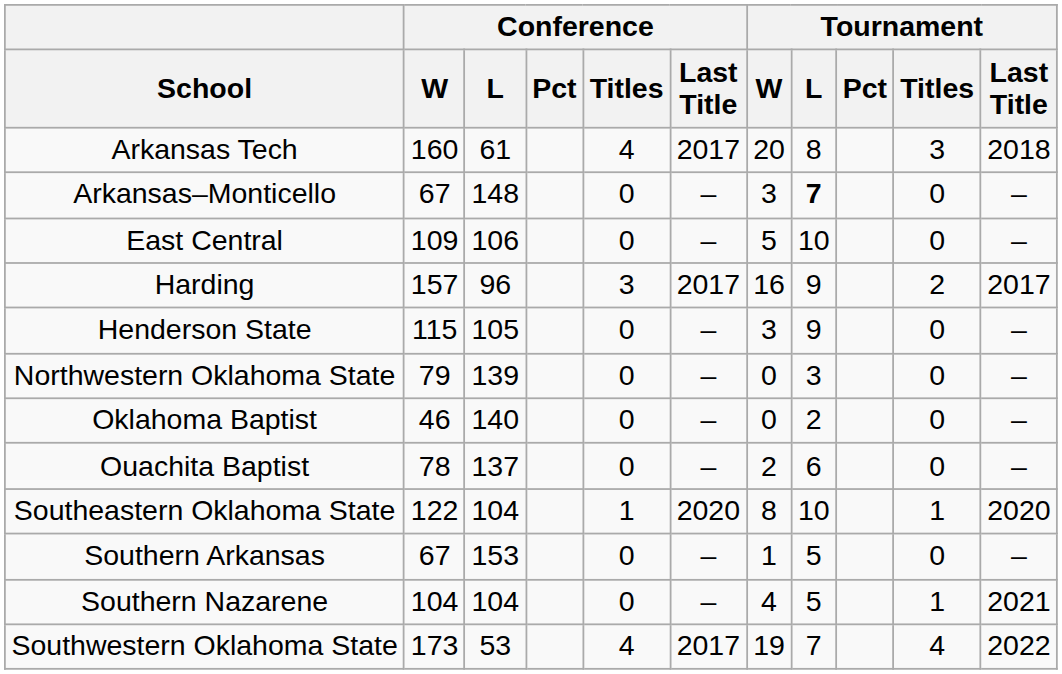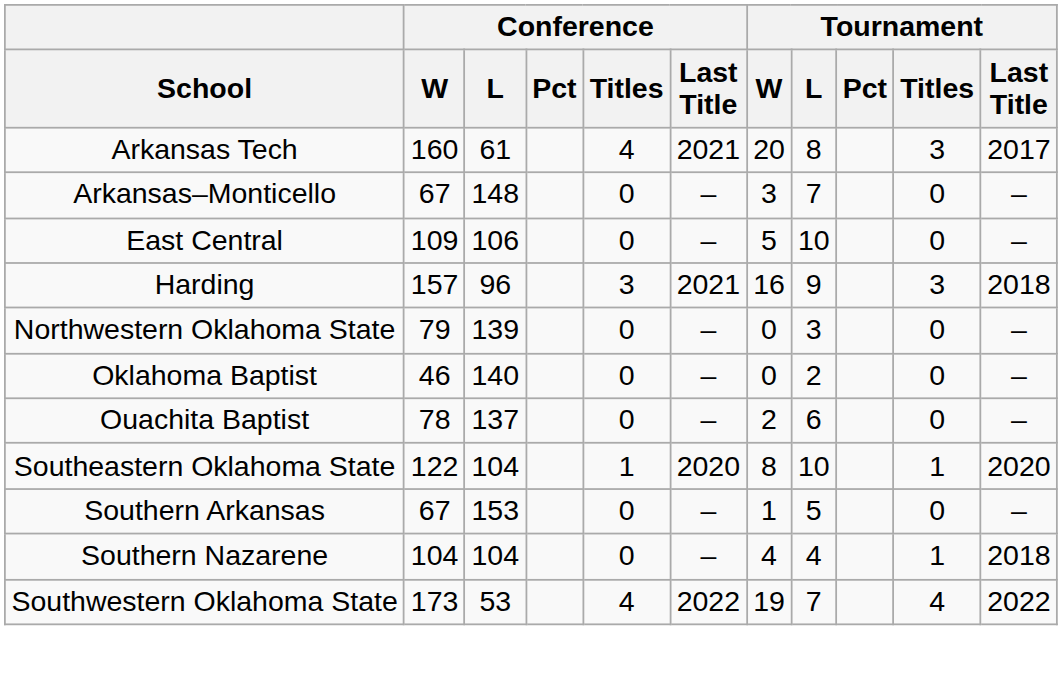 <table class="wikitable sortable" style=text-align:center>
 <tr>
 <th></th>
 <th colspan=5>Conference</th>
 <th colspan=5>Tournament</th>
 </tr>
 <tr>
 <th>School</th>
 <th>W</th>
 <th>L</th>
 <th>Pct</th>
 <th>Titles</th>
 <th>Last<br>Title</th>
 <th>W</th>
 <th>L</th>
 <th>Pct</th>
 <th>Titles</th>
 <th>Last<br>Title</th>
 </tr>
 <tr>
 <td>Arkansas Tech</td>
 <td>160</td>
 <td>61</td>
 <td></td>
 <td>4</td>
-<td>2017</td>
+<td>2021</td>
 <td>20</td>
 <td>8</td>
 <td></td>
 <td>3</td>
-<td>2018</td>
+<td>2017</td>
 </tr>
 <tr>
 <td>Arkansas–Monticello</td>
 <td>67</td>
 <td>148</td>
 <td></td>
 <td>0</td>
 <td>–</td>
 <td>3</td>
-<td><strong>7</strong></td>
+<td>7</td>
 <td></td>
 <td>0</td>
 <td>–</td>
 </tr>
 <tr>
 <td>East Central</td>
 <td>109</td>
 <td>106</td>
 <td></td>
 <td>0</td>
 <td>–</td>
 <td>5</td>
 <td>10</td>
 <td></td>
 <td>0</td>
 <td>–</td>
 </tr>
 <tr>
 <td>Harding</td>
 <td>157</td>
 <td>96</td>
 <td></td>
 <td>3</td>
-<td>2017</td>
+<td>2021</td>
 <td>16</td>
 <td>9</td>
 <td></td>
-<td>2</td>
-<td>2017</td>
-</tr>
-<tr>
-<td>Henderson State</td>
-<td>115</td>
-<td>105</td>
-<td></td>
-<td>0</td>
-<td>–</td>
 <td>3</td>
-<td>9</td>
-<td></td>
-<td>0</td>
-<td>–</td>
+<td>2018</td>
 </tr>
 <tr>
 <td>Northwestern Oklahoma State</td>
 <td>79</td>
 <td>139</td>
 <td></td>
 <td>0</td>
 <td>–</td>
 <td>0</td>
 <td>3</td>
 <td></td>
 <td>0</td>
 <td>–</td>
 </tr>
 <tr>
 <td>Oklahoma Baptist</td>
 <td>46</td>
 <td>140</td>
 <td></td>
 <td>0</td>
 <td>–</td>
 <td>0</td>
 <td>2</td>
 <td></td>
 <td>0</td>
 <td>–</td>
 </tr>
 <tr>
 <td>Ouachita Baptist</td>
 <td>78</td>
 <td>137</td>
 <td></td>
 <td>0</td>
 <td>–</td>
 <td>2</td>
 <td>6</td>
 <td></td>
 <td>0</td>
 <td>–</td>
 </tr>
 <tr>
 <td>Southeastern Oklahoma State</td>
 <td>122</td>
 <td>104</td>
 <td></td>
 <td>1</td>
 <td>2020</td>
 <td>8</td>
 <td>10</td>
 <td></td>
 <td>1</td>
 <td>2020</td>
 </tr>
 <tr>
 <td>Southern Arkansas</td>
 <td>67</td>
 <td>153</td>
 <td></td>
 <td>0</td>
 <td>–</td>
 <td>1</td>
 <td>5</td>
 <td></td>
 <td>0</td>
 <td>–</td>
 </tr>
 <tr>
 <td>Southern Nazarene</td>
 <td>104</td>
 <td>104</td>
 <td></td>
 <td>0</td>
 <td>–</td>
 <td>4</td>
-<td>5</td>
+<td>4</td>
 <td></td>
 <td>1</td>
-<td>2021</td>
+<td>2018</td>
 </tr>
 <tr>
 <td>Southwestern Oklahoma State</td>
 <td>173</td>
 <td>53</td>
 <td></td>
 <td>4</td>
-<td>2017</td>
+<td>2022</td>
 <td>19</td>
 <td>7</td>
 <td></td>
 <td>4</td>
 <td>2022</td>
 </tr>
 </table>
